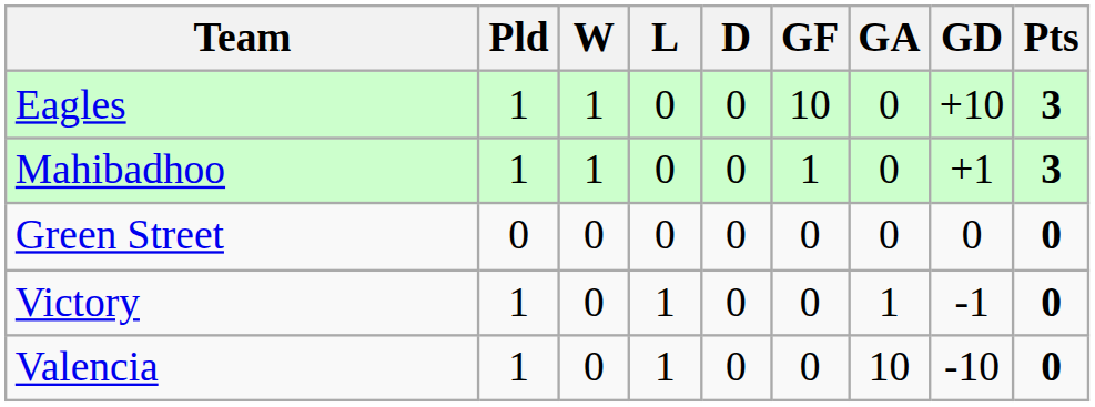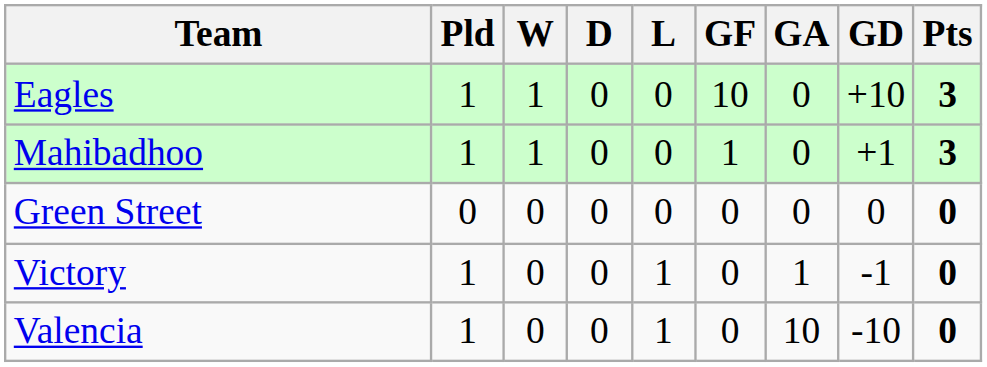 <table class="wikitable" style="text-align:center">
 <tr>
 <th width=175>Team</th>
 <th style="width:20px;" abbr="Played">Pld</th>
 <th style="width:20px;" abbr="Won">W</th>
+<th style="width:20px;" abbr="Drawn">D</th>
 <th style="width:20px;" abbr="Lost">L</th>
-<th style="width:20px;" abbr="Drawn">D</th>
 <th style="width:20px;" abbr="Goals for">GF</th>
 <th style="width:20px;" abbr="Goals against">GA</th>
 <th style="width:20px;" abbr="Goal difference">GD</th>
 <th style="width:20px;" abbr="Points">Pts</th>
 </tr>
 <tr style="background:#cfc;">
 <td align=left><a href='#'>Eagles</a></td>
 <td>1</td>
 <td>1</td>
 <td>0</td>
 <td>0</td>
 <td>10</td>
 <td>0</td>
 <td>+10</td>
 <td><strong>3</strong></td>
 </tr>
 <tr style="background:#cfc;">
 <td align=left><a href='#'>Mahibadhoo</a></td>
 <td>1</td>
 <td>1</td>
 <td>0</td>
 <td>0</td>
 <td>1</td>
 <td>0</td>
 <td>+1</td>
 <td><strong>3</strong></td>
 </tr>
 <tr>
 <td align=left><a href='#'>Green Street</a></td>
 <td>0</td>
 <td>0</td>
 <td>0</td>
 <td>0</td>
 <td>0</td>
 <td>0</td>
 <td>0</td>
 <td><strong>0</strong></td>
 </tr>
 <tr>
 <td align=left><a href='#'>Victory</a></td>
 <td>1</td>
 <td>0</td>
+<td>0</td>
 <td>1</td>
-<td>0</td>
 <td>0</td>
 <td>1</td>
 <td>-1</td>
 <td><strong>0</strong></td>
 </tr>
 <tr>
 <td align=left><a href='#'>Valencia</a></td>
 <td>1</td>
 <td>0</td>
+<td>0</td>
 <td>1</td>
-<td>0</td>
 <td>0</td>
 <td>10</td>
 <td>-10</td>
 <td><strong>0</strong></td>
 </tr>
 </table>
